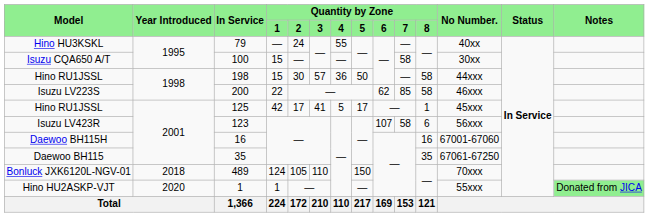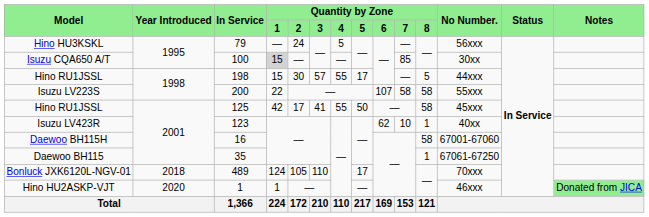 <table class="wikitable" style="margin:1em auto; border-collapse:collapse;text-align:center;">
 <tr>
 <th rowspan=2 style="background:lightgreen;"><span>Model</span></th>
 <th rowspan=2 style="background:lightgreen;"><span>Year Introduced</span></th>
 <th rowspan=2 style="background:lightgreen;"><span>In Service</span></th>
 <th colspan=8 style="background:lightgreen;"><span>Quantity by Zone</span></th>
 <th rowspan=2 style="background:lightgreen;"><span>No Number.</span></th>
 <th rowspan=2 style="background:lightgreen;"><span>Status</span></th>
 <th rowspan=2 style="background:lightgreen;"><span>Notes</span></th>
 </tr>
 <tr>
 <th style="background:lightgreen;"><abbr><span>1</span></abbr></th>
 <th style="background:lightgreen;"><abbr><span>2</span></abbr></th>
 <th style="background:lightgreen;"><abbr><span>3</span></abbr></th>
 <th style="background:lightgreen;"><abbr><span>4</span></abbr></th>
 <th style="background:lightgreen;"><abbr><span>5</span></abbr></th>
 <th style="background:lightgreen;"><abbr><span>6</span></abbr></th>
 <th style="background:lightgreen;"><abbr><span>7</span></abbr></th>
 <th style="background:lightgreen;"><abbr><span>8</span></abbr></th>
 </tr>
 <tr>
 <td><a href='#'>Hino</a> HU3KSKL</td>
 <td rowspan="2">1995</td>
 <td>79</td>
 <td>—</td>
 <td>24</td>
 <td rowspan="2">—</td>
-<td>55</td>
+<td>5</td>
 <td rowspan="2">—</td>
 <td rowspan="3">—</td>
 <td>—</td>
 <td rowspan="2">—</td>
-<td>40xx</td>
+<td>56xxx</td>
 <td rowspan="10"><span><strong>In Service</strong></span></td>
 <td></td>
 </tr>
 <tr>
 <td><a href='#'>Isuzu</a> CQA650 A/T</td>
 <td>100</td>
-<td>15</td>
+<td style="background: lightgrey;">15</td>
 <td>—</td>
 <td>—</td>
-<td>58</td>
+<td>85</td>
 <td>30xx</td>
 <td></td>
 </tr>
 <tr>
 <td>Hino RU1JSSL</td>
 <td rowspan="2">1998</td>
 <td>198</td>
 <td>15</td>
 <td>30</td>
 <td>57</td>
-<td>36</td>
-<td>50</td>
+<td>55</td>
+<td>17</td>
 <td>—</td>
-<td>58</td>
+<td>5</td>
 <td>44xxx</td>
 <td></td>
 </tr>
 <tr>
 <td>Isuzu LV223S</td>
 <td>200</td>
 <td>22</td>
 <td colspan="4">—</td>
-<td>62</td>
-<td>85</td>
+<td>107</td>
 <td>58</td>
-<td>46xxx</td>
+<td>58</td>
+<td>55xxx</td>
 <td></td>
 </tr>
 <tr>
 <td>Hino RU1JSSL</td>
 <td rowspan="4">2001</td>
 <td>125</td>
 <td>42</td>
 <td>17</td>
 <td>41</td>
-<td>5</td>
-<td>17</td>
+<td>55</td>
+<td>50</td>
 <td colspan="2">—</td>
-<td>1</td>
+<td>58</td>
 <td>45xxx</td>
 <td></td>
 </tr>
 <tr>
 <td>Isuzu LV423R</td>
 <td>123</td>
 <td colspan="3" rowspan="3">—</td>
 <td rowspan="5">—</td>
 <td rowspan="3">—</td>
-<td>107</td>
-<td>58</td>
-<td>6</td>
-<td>56xxx</td>
+<td>62</td>
+<td>10</td>
+<td>1</td>
+<td>40xx</td>
 <td></td>
 </tr>
 <tr>
 <td><a href='#'>Daewoo</a> BH115H</td>
 <td>16</td>
 <td colspan="2" rowspan="4">—</td>
-<td>16</td>
+<td>58</td>
 <td>67001-67060</td>
 <td></td>
 </tr>
 <tr>
 <td>Daewoo BH115</td>
 <td>35</td>
-<td>35</td>
+<td>1</td>
 <td>67061-67250</td>
 <td></td>
 </tr>
 <tr>
 <td><a href='#'>Bonluck</a> JXK6120L-NGV-01</td>
 <td>2018</td>
 <td>489</td>
 <td>124</td>
 <td>105</td>
 <td>110</td>
-<td>150</td>
+<td>17</td>
 <td rowspan="2">—</td>
 <td>70xxx</td>
 <td></td>
 </tr>
 <tr>
 <td>Hino HU2ASKP-VJT</td>
 <td>2020</td>
 <td>1</td>
 <td>1</td>
 <td colspan="2">—</td>
 <td>—</td>
-<td>55xxx</td>
+<td>46xxx</td>
 <td style="background: lightgreen;">Donated from <a href='#'>JICA</a></td>
 </tr>
 <tr>
 <th colspan=2>Total</th>
 <th>1,366</th>
 <th>224</th>
 <th>172</th>
 <th>210</th>
 <th>110</th>
 <th>217</th>
 <th>169</th>
 <th>153</th>
 <th>121</th>
 <th colspan="3"></th>
 </tr>
 </table>
